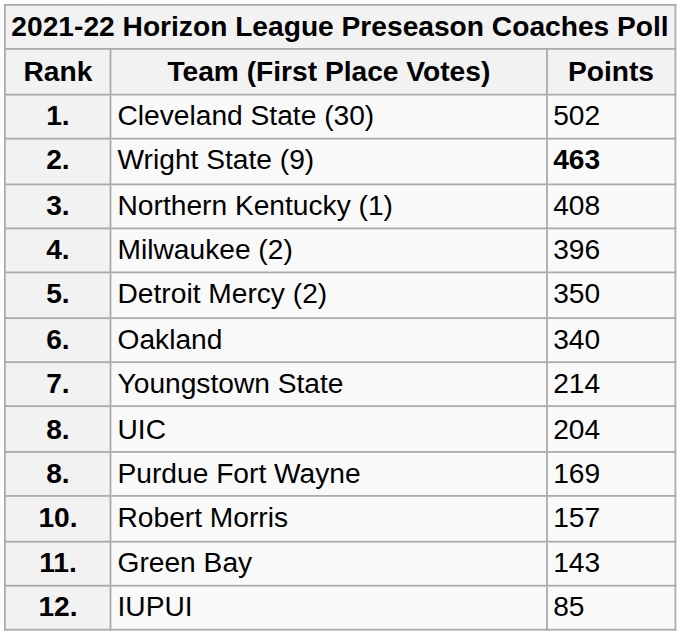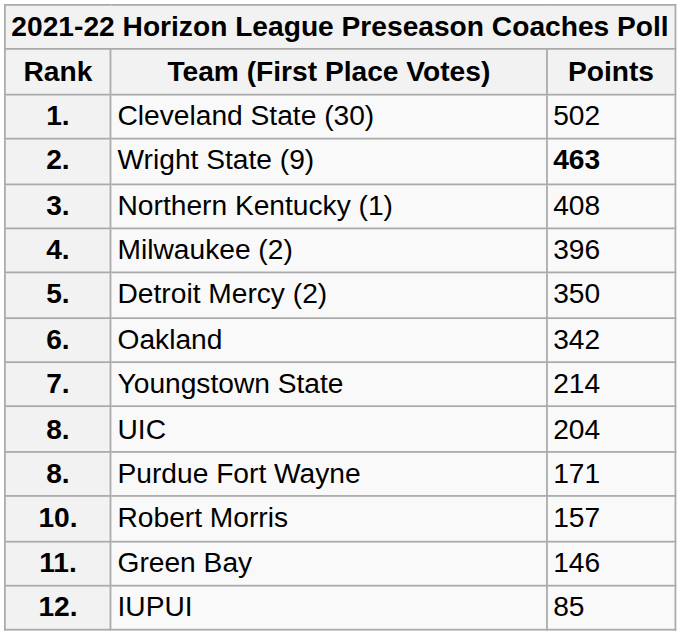 <table class="wikitable">
 <tr>
 <th colspan="3">2021-22 Horizon League Preseason Coaches Poll</th>
 </tr>
 <tr>
 <th>Rank</th>
 <th>Team (First Place Votes)</th>
 <th>Points</th>
 </tr>
 <tr>
 <th>1.</th>
 <td>Cleveland State (30)</td>
 <td>502</td>
 </tr>
 <tr>
 <th>2.</th>
 <td>Wright State (9)</td>
 <td><strong>463</strong></td>
 </tr>
 <tr>
 <th>3.</th>
 <td>Northern Kentucky (1)</td>
 <td>408</td>
 </tr>
 <tr>
 <th>4.</th>
 <td>Milwaukee (2)</td>
 <td>396</td>
 </tr>
 <tr>
 <th>5.</th>
 <td>Detroit Mercy (2)</td>
 <td>350</td>
 </tr>
 <tr>
 <th>6.</th>
 <td>Oakland</td>
-<td>340</td>
+<td>342</td>
 </tr>
 <tr>
 <th>7.</th>
 <td>Youngstown State</td>
 <td>214</td>
 </tr>
 <tr>
 <th>8.</th>
 <td>UIC</td>
 <td>204</td>
 </tr>
 <tr>
 <th>8.</th>
 <td>Purdue Fort Wayne</td>
-<td>169</td>
+<td>171</td>
 </tr>
 <tr>
 <th>10.</th>
 <td>Robert Morris</td>
 <td>157</td>
 </tr>
 <tr>
 <th>11.</th>
 <td>Green Bay</td>
-<td>143</td>
+<td>146</td>
 </tr>
 <tr>
 <th>12.</th>
 <td>IUPUI</td>
 <td>85</td>
 </tr>
 </table>
